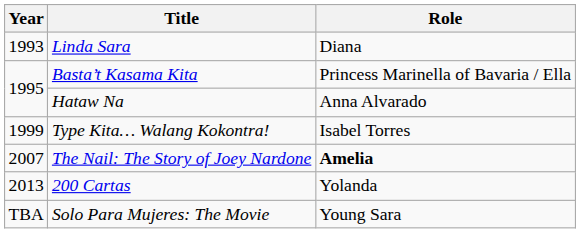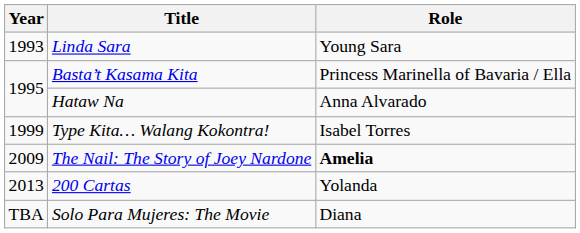 <table class="wikitable">
 <tr>
 <th>Year</th>
 <th>Title</th>
 <th>Role</th>
 </tr>
 <tr>
 <td>1993</td>
 <td><em><a href='#'>Linda Sara</a></em></td>
-<td>Diana</td>
+<td>Young Sara</td>
 </tr>
 <tr>
 <td rowspan="2">1995</td>
 <td><em><a href='#'>Basta’t Kasama Kita</a></em></td>
 <td>Princess Marinella of Bavaria / Ella</td>
 </tr>
 <tr>
 <td><em>Hataw Na</em></td>
 <td>Anna Alvarado</td>
 </tr>
 <tr>
 <td>1999</td>
 <td><em>Type Kita… Walang Kokontra!</em></td>
 <td>Isabel Torres</td>
 </tr>
 <tr>
-<td>2007</td>
+<td>2009</td>
 <td><em><a href='#'>The Nail: The Story of Joey Nardone</a></em></td>
 <td><strong>Amelia</strong></td>
 </tr>
 <tr>
 <td>2013</td>
 <td><em><a href='#'>200 Cartas</a></em></td>
 <td>Yolanda</td>
 </tr>
 <tr>
 <td>TBA</td>
 <td><em>Solo Para Mujeres: The Movie</em></td>
-<td>Young Sara</td>
+<td>Diana</td>
 </tr>
 </table>
